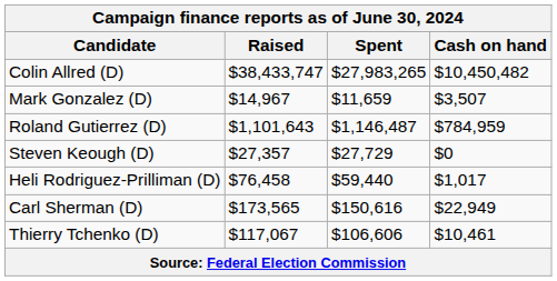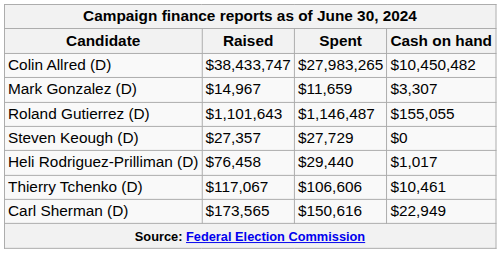 <table class="wikitable sortable">
 <tr>
 <th colspan=4>Campaign finance reports as of June 30, 2024</th>
 </tr>
 <tr style="text-align:center;">
 <th>Candidate</th>
 <th>Raised</th>
 <th>Spent</th>
 <th>Cash on hand</th>
 </tr>
 <tr>
 <td>Colin Allred (D)</td>
 <td>$38,433,747</td>
 <td>$27,983,265</td>
 <td>$10,450,482</td>
 </tr>
 <tr>
 <td>Mark Gonzalez (D)</td>
 <td>$14,967</td>
 <td>$11,659</td>
-<td>$3,507</td>
+<td>$3,307</td>
 </tr>
 <tr>
 <td>Roland Gutierrez (D)</td>
 <td>$1,101,643</td>
 <td>$1,146,487</td>
-<td>$784,959</td>
+<td>$155,055</td>
 </tr>
 <tr>
 <td>Steven Keough (D)</td>
 <td>$27,357</td>
 <td>$27,729</td>
 <td>$0</td>
 </tr>
 <tr>
 <td>Heli Rodriguez-Prilliman (D)</td>
 <td>$76,458</td>
-<td>$59,440</td>
+<td>$29,440</td>
 <td>$1,017</td>
+</tr>
+<tr>
+<td>Thierry Tchenko (D)</td>
+<td>$117,067</td>
+<td>$106,606</td>
+<td>$10,461</td>
 </tr>
 <tr>
 <td>Carl Sherman (D)</td>
 <td>$173,565</td>
 <td>$150,616</td>
 <td>$22,949</td>
 </tr>
 <tr>
-<td>Thierry Tchenko (D)</td>
-<td>$117,067</td>
-<td>$106,606</td>
-<td>$10,461</td>
-</tr>
-<tr>
 <th colspan="4"><small>Source: <a href='#'>Federal Election Commission</a></small></th>
 </tr>
 </table>
